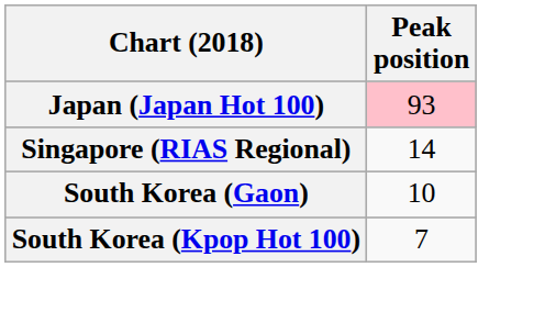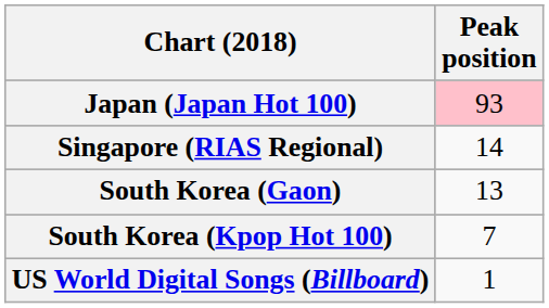 <table class="wikitable sortable plainrowheaders" style="text-align:center">
 <tr>
 <th scope="col">Chart (2018)</th>
 <th scope="col">Peak<br>position</th>
 </tr>
 <tr>
 <th scope="row">Japan (<a href='#'>Japan Hot 100</a>)</th>
 <td style="background: pink;">93</td>
 </tr>
 <tr>
 <th scope="row">Singapore (<a href='#'>RIAS</a> Regional)</th>
 <td>14</td>
 </tr>
 <tr>
 <th scope="row">South Korea (<a href='#'>Gaon</a>)</th>
-<td>10</td>
+<td>13</td>
 </tr>
 <tr>
 <th scope="row">South Korea (<a href='#'>Kpop Hot 100</a>)</th>
 <td>7</td>
 </tr>
+<tr>
+<th scope="row">US <a href='#'>World Digital Songs</a> (<em><a href='#'>Billboard</a></em>)</th>
+<td>1</td>
+</tr>
 </table>
